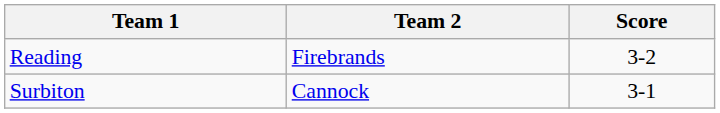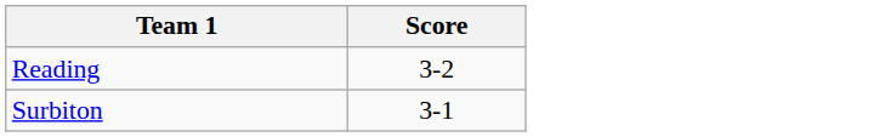 <table class="wikitable" style="font-size: 100%">
 <tr>
 <th width=200>Team 1</th>
-<th width=200>Team 2</th>
 <th width=100>Score</th>
 </tr>
 <tr>
 <td><a href='#'>Reading</a></td>
-<td><a href='#'>Firebrands</a></td>
 <td align=center>3-2</td>
 </tr>
 <tr>
 <td><a href='#'>Surbiton</a></td>
-<td><a href='#'>Cannock</a></td>
 <td align=center>3-1</td>
 </tr>
 </table>
